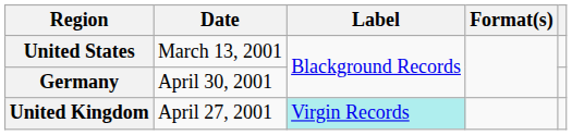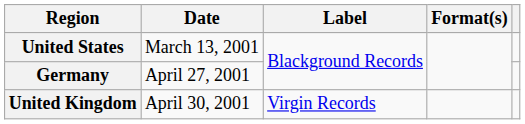 <table class="wikitable plainrowheaders">
 <tr>
 <th scope="col">Region</th>
 <th scope="col">Date</th>
 <th scope="col">Label</th>
 <th scope="col">Format(s)</th>
 <th scope="col"></th>
 </tr>
 <tr>
 <th scope="row">United States</th>
 <td>March 13, 2001</td>
 <td rowspan="2"><a href='#'>Blackground Records</a></td>
 <td rowspan="2"></td>
 <td align="center"></td>
 </tr>
 <tr>
 <th scope="row">Germany</th>
-<td>April 30, 2001</td>
+<td>April 27, 2001</td>
 <td align="center"></td>
 </tr>
 <tr>
 <th scope="row">United Kingdom</th>
-<td>April 27, 2001</td>
-<td style="background: paleturquoise;"><a href='#'>Virgin Records</a></td>
+<td>April 30, 2001</td>
+<td><a href='#'>Virgin Records</a></td>
 <td></td>
 <td align="center"></td>
 </tr>
 </table>
